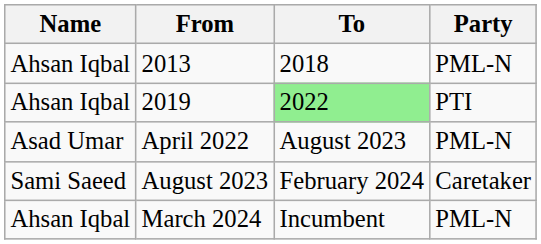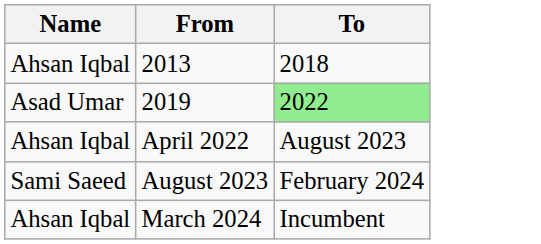 <table class="wikitable">
 <tr>
 <th>Name</th>
 <th>From</th>
 <th>To</th>
-<th>Party</th>
 </tr>
 <tr>
 <td>Ahsan Iqbal</td>
 <td>2013</td>
 <td>2018</td>
-<td>PML-N</td>
+</tr>
+<tr>
+<td>Asad Umar</td>
+<td>2019</td>
+<td style="background: lightgreen;">2022</td>
 </tr>
 <tr>
 <td>Ahsan Iqbal</td>
-<td>2019</td>
-<td style="background: lightgreen;">2022</td>
-<td>PTI</td>
-</tr>
-<tr>
-<td>Asad Umar</td>
 <td>April 2022</td>
 <td>August 2023</td>
-<td>PML-N</td>
 </tr>
 <tr>
 <td>Sami Saeed</td>
 <td>August 2023</td>
 <td>February 2024</td>
-<td>Caretaker</td>
 </tr>
 <tr>
 <td>Ahsan Iqbal</td>
 <td>March 2024</td>
 <td>Incumbent</td>
-<td>PML-N</td>
 </tr>
 </table>
